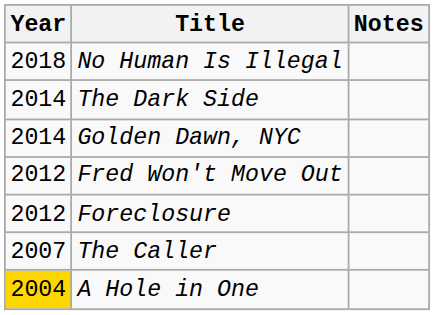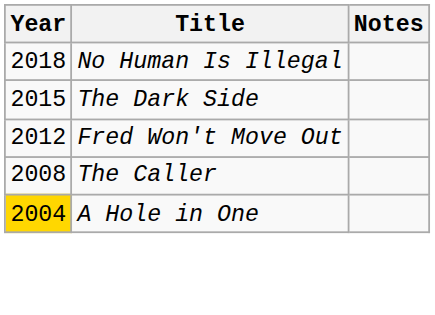 <table class="sortable wikitable">
 <tr>
 <th>Year</th>
 <th>Title</th>
 <th>Notes</th>
 </tr>
 <tr>
 <td>2018</td>
 <td><em>No Human Is Illegal</em></td>
 <td></td>
 </tr>
 <tr>
-<td>2014</td>
+<td>2015</td>
 <td><em>The Dark Side</em></td>
-<td></td>
-</tr>
-<tr>
-<td>2014</td>
-<td><em>Golden Dawn, NYC </em></td>
 <td></td>
 </tr>
 <tr>
 <td>2012</td>
 <td><em>Fred Won't Move Out</em></td>
 <td></td>
 </tr>
 <tr>
-<td>2012</td>
-<td><em>Foreclosure</em></td>
-<td></td>
-</tr>
-<tr>
-<td>2007</td>
+<td>2008</td>
 <td><em>The Caller</em></td>
 <td></td>
 </tr>
 <tr>
 <td style="background: gold;">2004</td>
 <td><em>A Hole in One</em></td>
 <td></td>
 </tr>
 </table>
